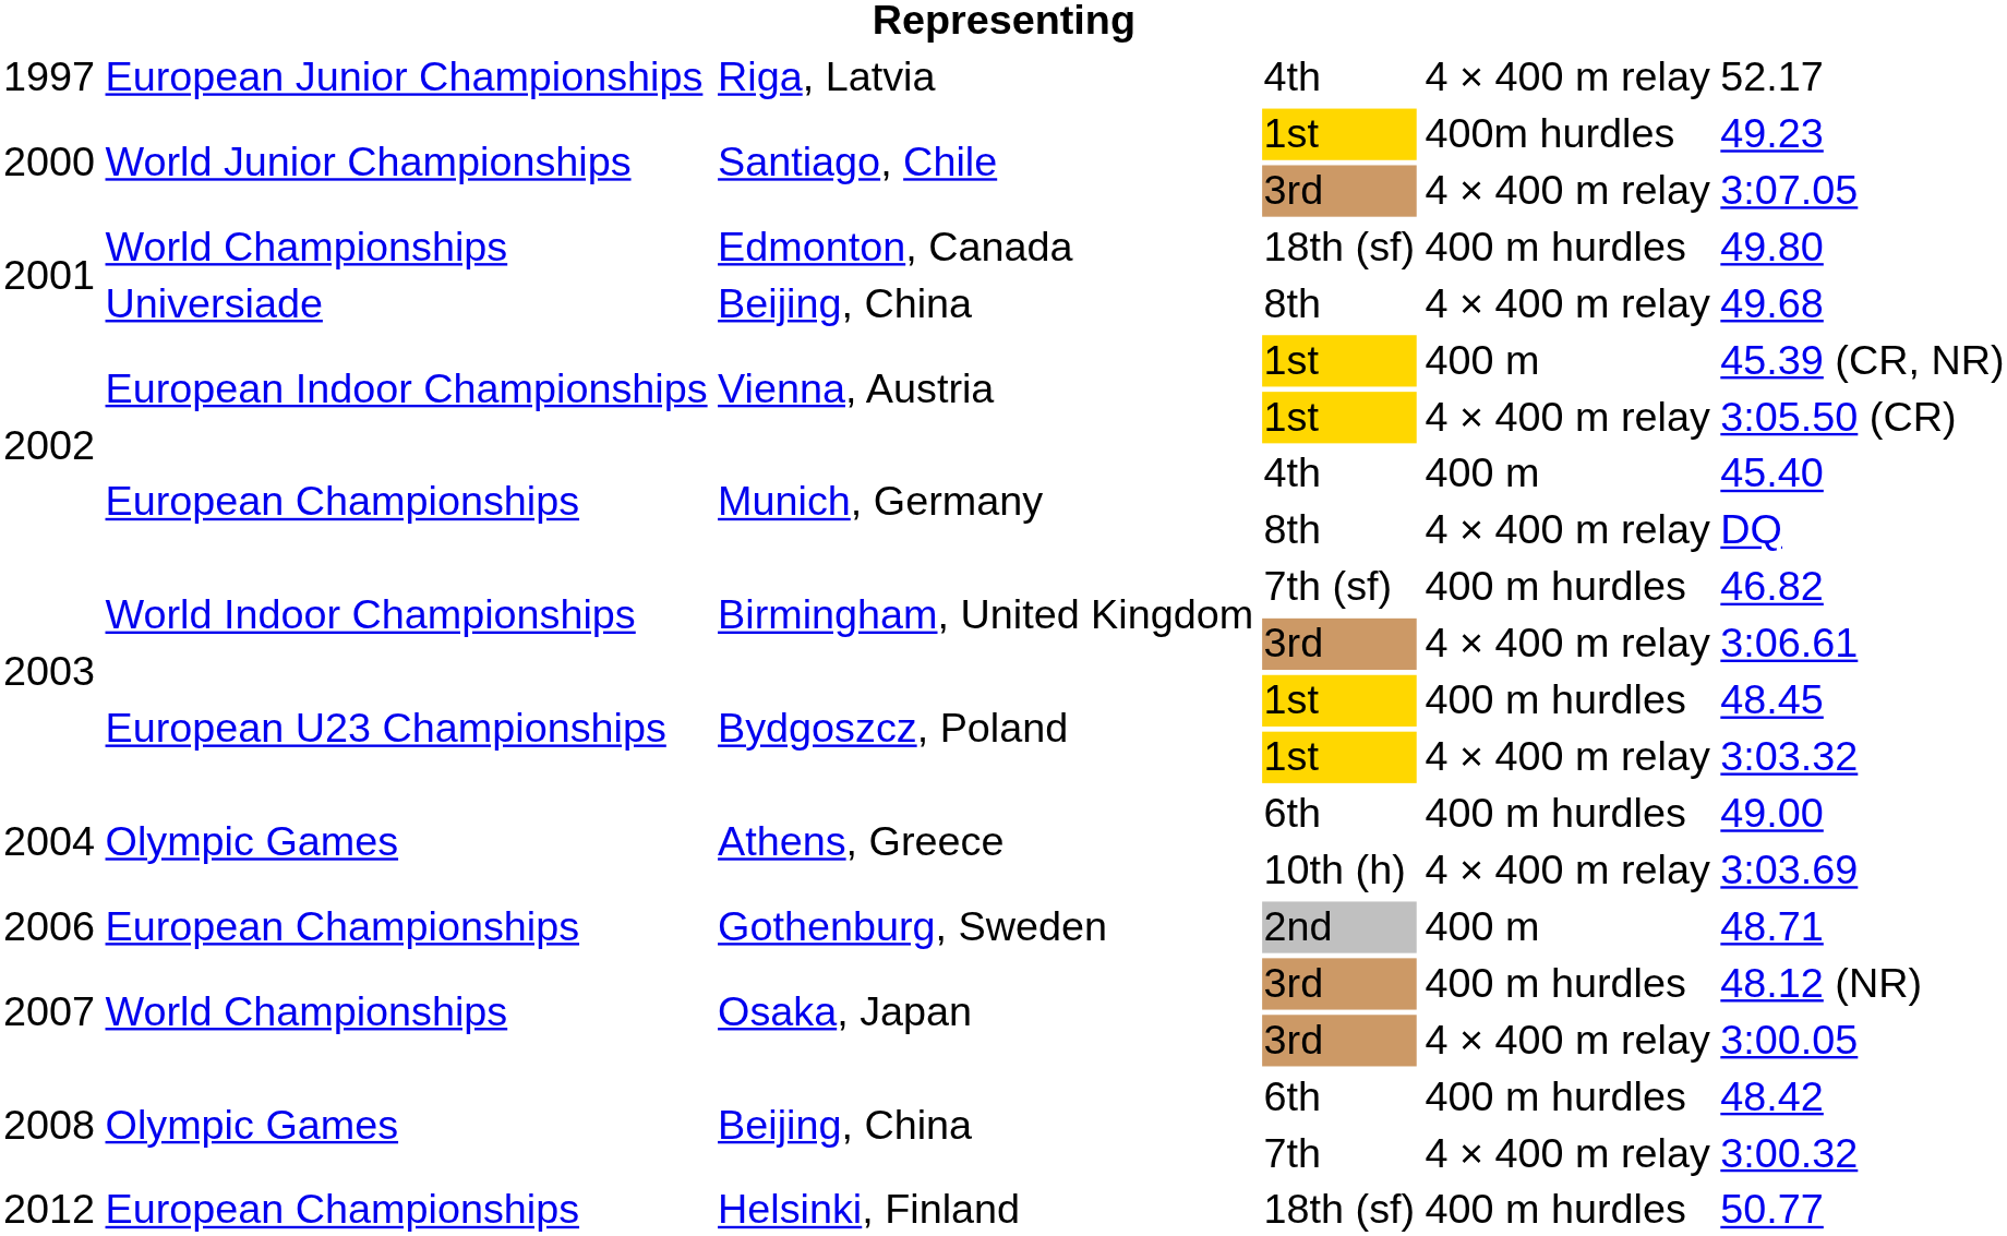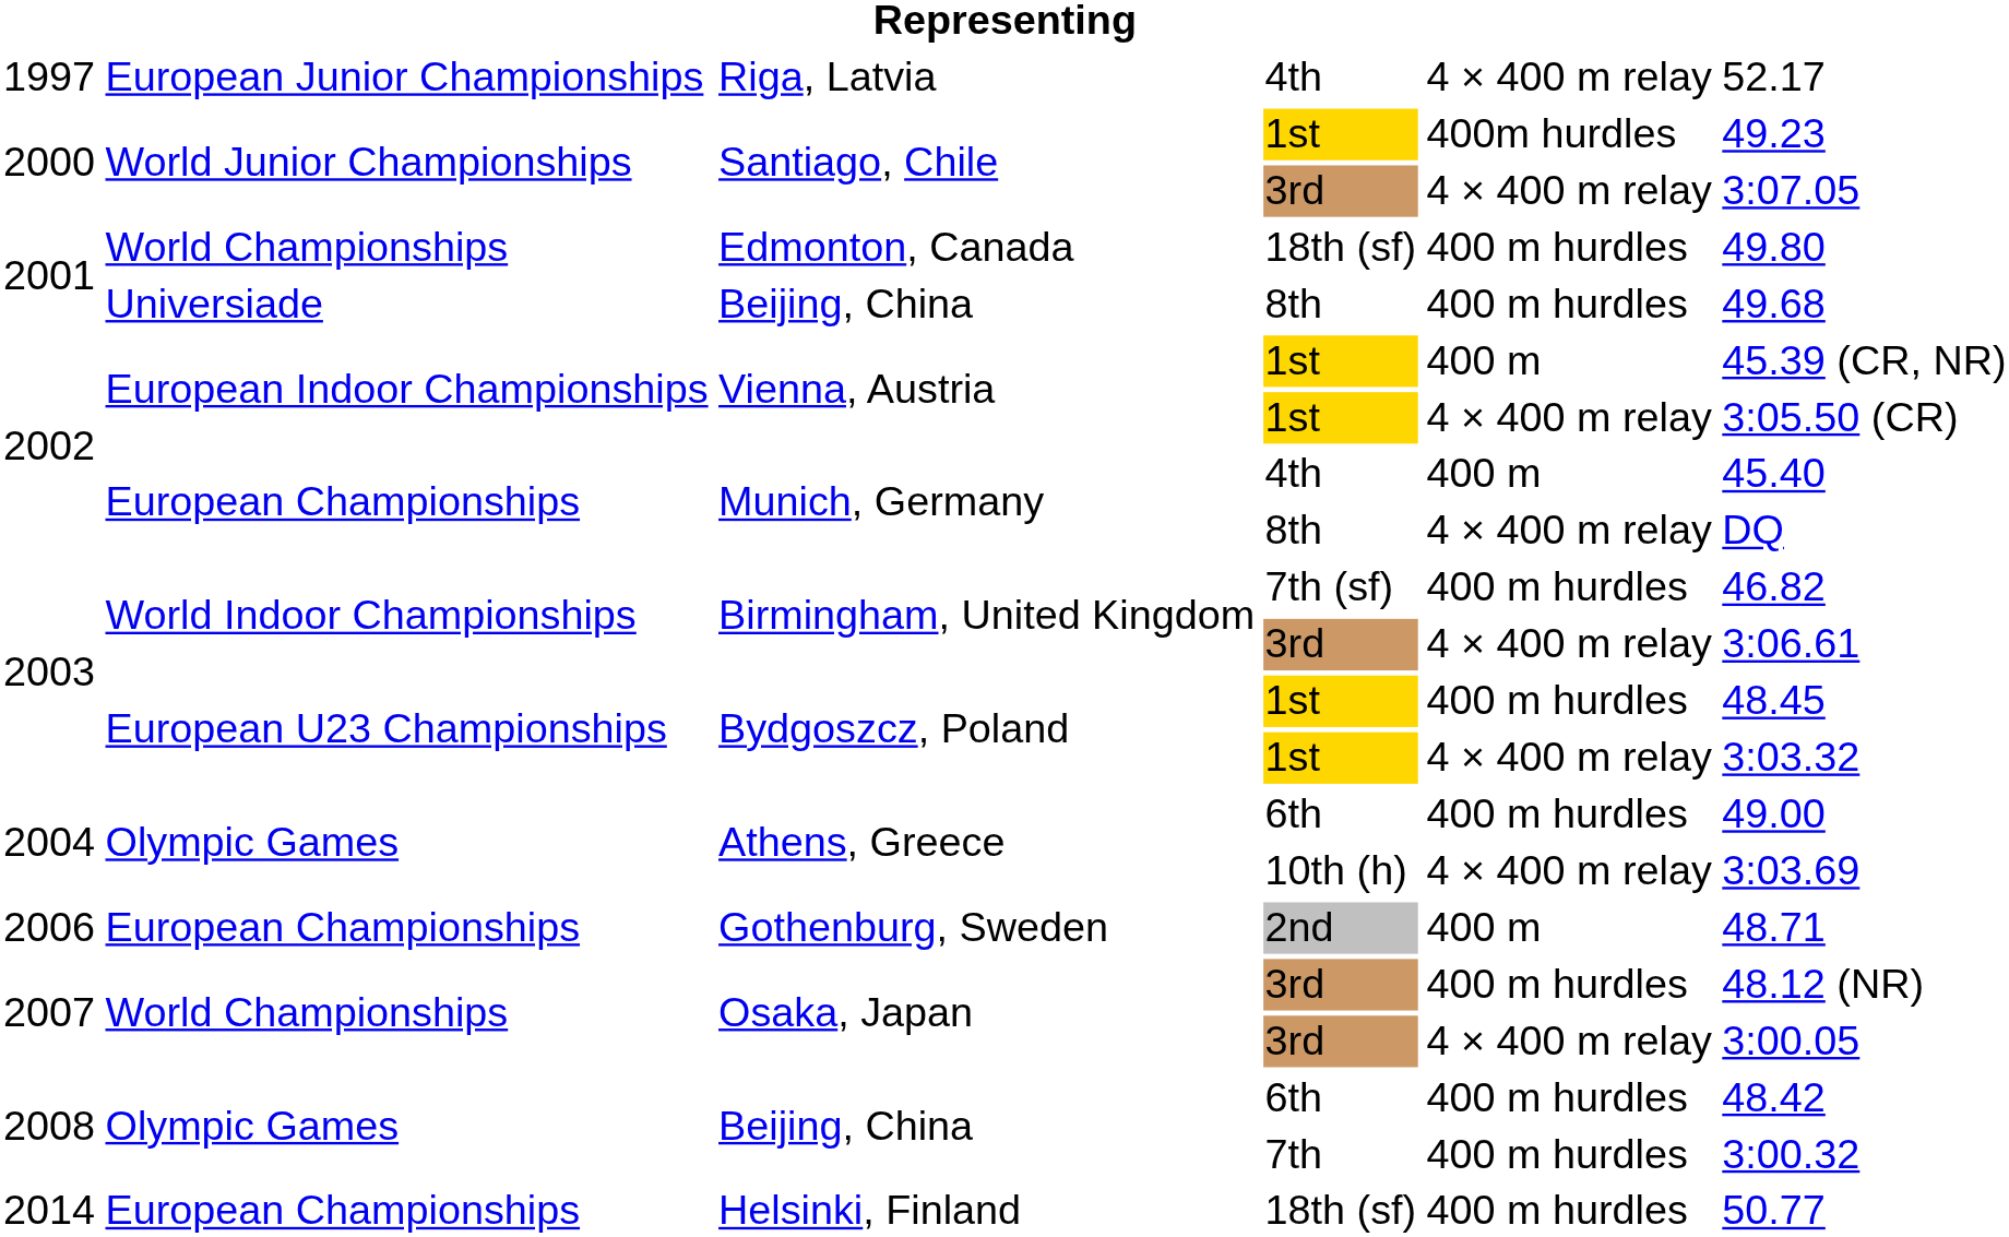 <table>
 <tr>
 <th colspan="6">Representing </th>
 </tr>
 <tr>
 <td>1997</td>
 <td><a href='#'>European Junior Championships</a></td>
 <td><a href='#'>Riga</a>, Latvia</td>
 <td>4th</td>
 <td>4 × 400 m relay</td>
 <td>52.17</td>
 </tr>
 <tr>
 <td rowspan=2>2000</td>
 <td rowspan=2><a href='#'>World Junior Championships</a></td>
 <td rowspan=2><a href='#'>Santiago</a>, <a href='#'>Chile</a></td>
 <td bgcolor=gold>1st</td>
 <td>400m hurdles</td>
 <td><a href='#'>49.23</a></td>
 </tr>
 <tr>
 <td bgcolor="cc9966">3rd</td>
 <td>4 × 400 m relay</td>
 <td><a href='#'>3:07.05</a></td>
 </tr>
 <tr>
 <td rowspan=2>2001</td>
 <td><a href='#'>World Championships</a></td>
 <td><a href='#'>Edmonton</a>, Canada</td>
 <td>18th (sf)</td>
 <td>400 m hurdles</td>
 <td><a href='#'>49.80</a></td>
 </tr>
 <tr>
 <td><a href='#'>Universiade</a></td>
 <td><a href='#'>Beijing</a>, China</td>
 <td>8th</td>
-<td>4 × 400 m relay</td>
+<td>400 m hurdles</td>
 <td><a href='#'>49.68</a></td>
 </tr>
 <tr>
 <td rowspan=4>2002</td>
 <td rowspan=2><a href='#'>European Indoor Championships</a></td>
 <td rowspan=2><a href='#'>Vienna</a>, Austria</td>
 <td bgcolor=gold>1st</td>
 <td>400 m</td>
 <td><a href='#'>45.39</a> (CR, NR)</td>
 </tr>
 <tr>
 <td bgcolor=gold>1st</td>
 <td>4 × 400 m relay</td>
 <td><a href='#'>3:05.50</a> (CR)</td>
 </tr>
 <tr>
 <td rowspan=2><a href='#'>European Championships</a></td>
 <td rowspan=2><a href='#'>Munich</a>, Germany</td>
 <td>4th</td>
 <td>400 m</td>
 <td><a href='#'>45.40</a></td>
 </tr>
 <tr>
 <td>8th</td>
 <td>4 × 400 m relay</td>
 <td><a href='#'>DQ</a></td>
 </tr>
 <tr>
 <td rowspan=4>2003</td>
 <td rowspan=2><a href='#'>World Indoor Championships</a></td>
 <td rowspan=2><a href='#'>Birmingham</a>, United Kingdom</td>
 <td>7th (sf)</td>
 <td>400 m hurdles</td>
 <td><a href='#'>46.82</a></td>
 </tr>
 <tr>
 <td bgcolor=cc9966>3rd </td>
 <td>4 × 400 m relay</td>
 <td><a href='#'>3:06.61</a></td>
 </tr>
 <tr>
 <td rowspan=2><a href='#'>European U23 Championships</a></td>
 <td rowspan=2><a href='#'>Bydgoszcz</a>, Poland</td>
 <td bgcolor=gold>1st</td>
 <td>400 m hurdles</td>
 <td><a href='#'>48.45</a></td>
 </tr>
 <tr>
 <td bgcolor=gold>1st</td>
 <td>4 × 400 m relay</td>
 <td><a href='#'>3:03.32</a></td>
 </tr>
 <tr>
 <td rowspan=2>2004</td>
 <td rowspan=2><a href='#'>Olympic Games</a></td>
 <td rowspan=2><a href='#'>Athens</a>, Greece</td>
 <td>6th</td>
 <td>400 m hurdles</td>
 <td><a href='#'>49.00</a></td>
 </tr>
 <tr>
 <td>10th (h)</td>
 <td>4 × 400 m relay</td>
 <td><a href='#'>3:03.69</a></td>
 </tr>
 <tr>
 <td>2006</td>
 <td><a href='#'>European Championships</a></td>
 <td><a href='#'>Gothenburg</a>, Sweden</td>
 <td bgcolor=silver>2nd</td>
 <td>400 m</td>
 <td><a href='#'>48.71</a></td>
 </tr>
 <tr>
 <td rowspan=2>2007</td>
 <td rowspan=2><a href='#'>World Championships</a></td>
 <td rowspan=2><a href='#'>Osaka</a>, Japan</td>
 <td bgcolor=cc9966>3rd</td>
 <td>400 m hurdles</td>
 <td><a href='#'>48.12</a> (NR)</td>
 </tr>
 <tr>
 <td bgcolor=cc9966>3rd</td>
 <td>4 × 400 m relay</td>
 <td><a href='#'>3:00.05</a></td>
 </tr>
 <tr>
 <td rowspan=2>2008</td>
 <td rowspan=2><a href='#'>Olympic Games</a></td>
 <td rowspan=2><a href='#'>Beijing</a>, China</td>
 <td>6th</td>
 <td>400 m hurdles</td>
 <td><a href='#'>48.42</a></td>
 </tr>
 <tr>
 <td>7th</td>
-<td>4 × 400 m relay</td>
+<td>400 m hurdles</td>
 <td><a href='#'>3:00.32</a></td>
 </tr>
 <tr>
-<td>2012</td>
+<td>2014</td>
 <td><a href='#'>European Championships</a></td>
 <td><a href='#'>Helsinki</a>, Finland</td>
 <td>18th (sf)</td>
 <td>400 m hurdles</td>
 <td><a href='#'>50.77</a></td>
 </tr>
 </table>
